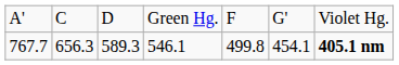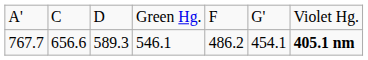 <table class="wikitable" style="float:right;">
 <tr>
 <td>A'</td>
 <td>C</td>
 <td>D</td>
 <td>Green <a href='#'>Hg</a>.</td>
 <td>F</td>
 <td>G'</td>
 <td>Violet Hg.</td>
 </tr>
 <tr>
 <td>767.7</td>
-<td>656.3</td>
+<td>656.6</td>
 <td>589.3</td>
 <td>546.1</td>
-<td>499.8</td>
+<td>486.2</td>
 <td>454.1</td>
 <td><strong>405.1 nm</strong></td>
 </tr>
 </table>
